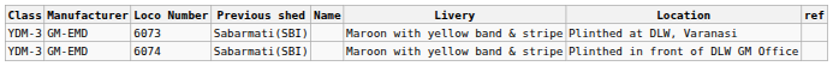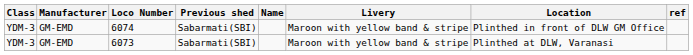 <table class="wikitable">
 <tr>
 <th>Class</th>
 <th>Manufacturer</th>
 <th>Loco Number</th>
 <th>Previous shed</th>
 <th>Name</th>
 <th>Livery</th>
 <th>Location</th>
 <th>ref</th>
 </tr>
 <tr>
 <td>YDM-3</td>
 <td>GM-EMD</td>
+<td>6074</td>
+<td>Sabarmati(SBI)</td>
+<td></td>
+<td>Maroon with yellow band & stripe</td>
+<td>Plinthed in front of DLW GM Office</td>
+<td></td>
+</tr>
+<tr>
+<td>YDM-3</td>
+<td>GM-EMD</td>
 <td>6073</td>
 <td>Sabarmati(SBI)</td>
 <td></td>
 <td>Maroon with yellow band & stripe</td>
 <td>Plinthed at DLW, Varanasi</td>
 <td></td>
 </tr>
-<tr>
-<td>YDM-3</td>
-<td>GM-EMD</td>
-<td>6074</td>
-<td>Sabarmati(SBI)</td>
-<td></td>
-<td>Maroon with yellow band & stripe</td>
-<td>Plinthed in front of DLW GM Office</td>
-<td></td>
-</tr>
 </table>
